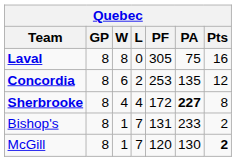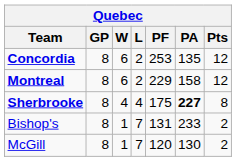 <table class="wikitable" align="left">
 <tr>
 <th colspan="7"><a href='#'>Quebec</a></th>
 </tr>
 <tr>
 <th>Team</th>
 <th>GP</th>
 <th>W</th>
 <th>L</th>
 <th>PF</th>
 <th>PA</th>
 <th>Pts</th>
 </tr>
 <tr align="right">
-<td align="left"><strong><a href='#'>Laval</a></strong></td>
-<td>8</td>
-<td>8</td>
-<td>0</td>
-<td>305</td>
-<td>75</td>
-<td>16</td>
-</tr>
-<tr align="right">
 <td align="left"><strong><a href='#'>Concordia</a></strong></td>
 <td>8</td>
 <td>6</td>
 <td>2</td>
 <td>253</td>
 <td>135</td>
 <td>12</td>
 </tr>
 <tr align="right">
+<td align="left"><strong><a href='#'>Montreal</a></strong></td>
+<td>8</td>
+<td>6</td>
+<td>2</td>
+<td>229</td>
+<td>158</td>
+<td>12</td>
+</tr>
+<tr align="right">
 <td align="left"><strong><a href='#'>Sherbrooke</a></strong></td>
 <td>8</td>
 <td>4</td>
 <td>4</td>
-<td>172</td>
+<td>175</td>
 <td><strong>227</strong></td>
 <td>8</td>
 </tr>
 <tr align="right">
 <td align="left"><a href='#'>Bishop's</a></td>
 <td>8</td>
 <td>1</td>
 <td>7</td>
 <td>131</td>
 <td>233</td>
 <td>2</td>
 </tr>
 <tr align="right">
 <td align="left"><a href='#'>McGill</a></td>
 <td>8</td>
 <td>1</td>
 <td>7</td>
 <td>120</td>
 <td>130</td>
-<td><strong>2</strong></td>
+<td>2</td>
 </tr>
 </table>
